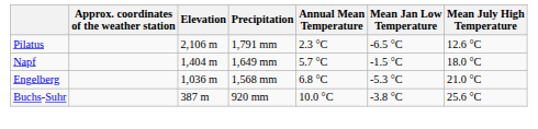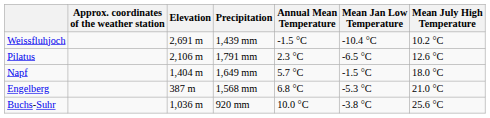 <table class="wikitable" style="margin:0 auto;">
 <tr>
 <th></th>
 <th>Approx. coordinates<br>of the weather station</th>
 <th>Elevation</th>
 <th>Precipitation</th>
 <th>Annual Mean<br>Temperature</th>
 <th>Mean Jan Low<br>Temperature</th>
 <th>Mean July High<br>Temperature</th>
+</tr>
+<tr>
+<td><a href='#'>Weissfluhjoch</a></td>
+<td></td>
+<td>2,691 m</td>
+<td>1,439 mm</td>
+<td>-1.5 °C</td>
+<td>-10.4 °C</td>
+<td>10.2 °C</td>
 </tr>
 <tr>
 <td><a href='#'>Pilatus</a></td>
 <td></td>
 <td>2,106 m</td>
 <td>1,791 mm</td>
 <td>2.3 °C</td>
 <td>-6.5 °C</td>
 <td>12.6 °C</td>
 </tr>
 <tr>
 <td><a href='#'>Napf</a></td>
 <td></td>
 <td>1,404 m</td>
 <td>1,649 mm</td>
 <td>5.7 °C</td>
 <td>-1.5 °C</td>
 <td>18.0 °C</td>
 </tr>
 <tr>
 <td><a href='#'>Engelberg</a></td>
 <td></td>
-<td>1,036 m</td>
+<td>387 m</td>
 <td>1,568 mm</td>
 <td>6.8 °C</td>
 <td>-5.3 °C</td>
 <td>21.0 °C</td>
 </tr>
 <tr>
 <td><a href='#'>Buchs</a>-<a href='#'>Suhr</a></td>
 <td></td>
-<td>387 m</td>
+<td>1,036 m</td>
 <td>920 mm</td>
 <td>10.0 °C</td>
 <td>-3.8 °C</td>
 <td>25.6 °C</td>
 </tr>
 </table>
